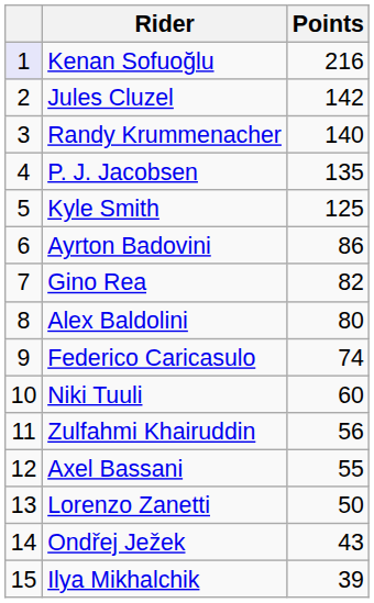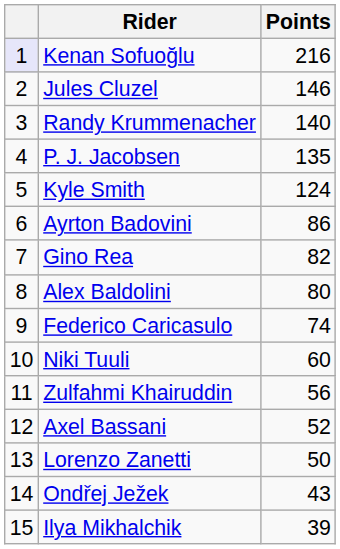 <table class="wikitable" style="font-size: 95%;">
 <tr>
 <th></th>
 <th>Rider</th>
 <th>Points</th>
 </tr>
 <tr>
 <td align=center style="background: lavender;">1</td>
 <td> <a href='#'>Kenan Sofuoğlu</a></td>
 <td align=right>216</td>
 </tr>
 <tr>
 <td align=center>2</td>
 <td> <a href='#'>Jules Cluzel</a></td>
-<td align=right>142</td>
+<td align=right>146</td>
 </tr>
 <tr>
 <td align=center>3</td>
 <td> <a href='#'>Randy Krummenacher</a></td>
 <td align=right>140</td>
 </tr>
 <tr>
 <td align=center>4</td>
 <td> <a href='#'>P. J. Jacobsen</a></td>
 <td align=right>135</td>
 </tr>
 <tr>
 <td align=center>5</td>
 <td> <a href='#'>Kyle Smith</a></td>
-<td align=right>125</td>
+<td align=right>124</td>
 </tr>
 <tr>
 <td align=center>6</td>
 <td> <a href='#'>Ayrton Badovini</a></td>
 <td align=right>86</td>
 </tr>
 <tr>
 <td align=center>7</td>
 <td> <a href='#'>Gino Rea</a></td>
 <td align=right>82</td>
 </tr>
 <tr>
 <td align=center>8</td>
 <td> <a href='#'>Alex Baldolini</a></td>
 <td align=right>80</td>
 </tr>
 <tr>
 <td align=center>9</td>
 <td> <a href='#'>Federico Caricasulo</a></td>
 <td align=right>74</td>
 </tr>
 <tr>
 <td align=center>10</td>
 <td> <a href='#'>Niki Tuuli</a></td>
 <td align=right>60</td>
 </tr>
 <tr>
 <td align=center>11</td>
 <td> <a href='#'>Zulfahmi Khairuddin</a></td>
 <td align=right>56</td>
 </tr>
 <tr>
 <td align=center>12</td>
 <td> <a href='#'>Axel Bassani</a></td>
-<td align=right>55</td>
+<td align=right>52</td>
 </tr>
 <tr>
 <td align=center>13</td>
 <td> <a href='#'>Lorenzo Zanetti</a></td>
 <td align=right>50</td>
 </tr>
 <tr>
 <td align=center>14</td>
 <td> <a href='#'>Ondřej Ježek</a></td>
 <td align=right>43</td>
 </tr>
 <tr>
 <td align=center>15</td>
 <td> <a href='#'>Ilya Mikhalchik</a></td>
 <td align=right>39</td>
 </tr>
 </table>
